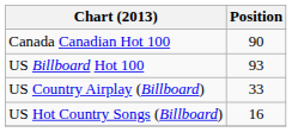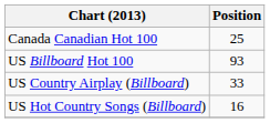 <table class="wikitable sortable">
 <tr>
 <th scope="col">Chart (2013)</th>
 <th scope="col">Position</th>
 </tr>
 <tr>
 <td>Canada <a href='#'>Canadian Hot 100</a></td>
-<td align="center">90</td>
+<td align="center">25</td>
 </tr>
 <tr>
 <td>US <em><a href='#'>Billboard</a></em> <a href='#'>Hot 100</a></td>
 <td align="center">93</td>
 </tr>
 <tr>
 <td>US <a href='#'>Country Airplay</a> (<em><a href='#'>Billboard</a></em>)</td>
 <td align="center">33</td>
 </tr>
 <tr>
 <td>US <a href='#'>Hot Country Songs</a> (<em><a href='#'>Billboard</a></em>)</td>
 <td align="center">16</td>
 </tr>
 <tr>
 </tr>
 </table>
